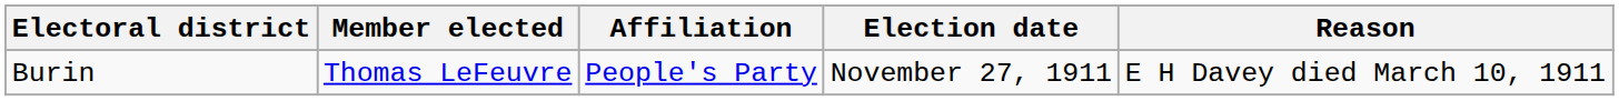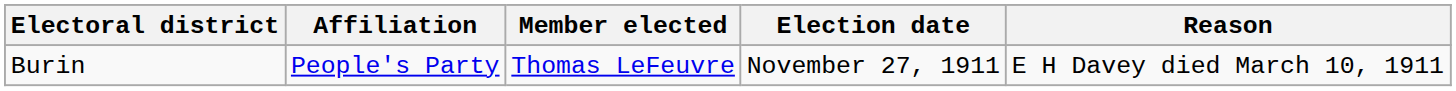 <table class="wikitable sortable">
 <tr>
 <th>Electoral district</th>
+<th>Affiliation</th>
 <th>Member elected</th>
-<th>Affiliation</th>
 <th>Election date</th>
 <th>Reason</th>
 </tr>
 <tr>
 <td>Burin</td>
+<td><a href='#'>People's Party</a></td>
 <td><a href='#'>Thomas LeFeuvre</a></td>
-<td><a href='#'>People's Party</a></td>
 <td>November 27, 1911</td>
 <td>E H Davey died March 10, 1911</td>
 </tr>
 </table>
